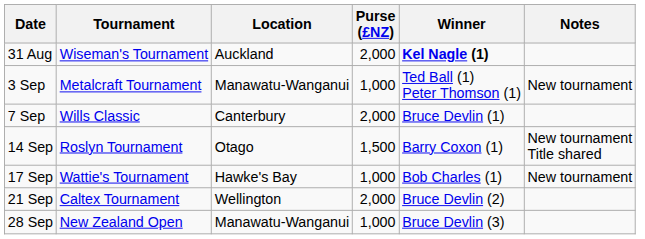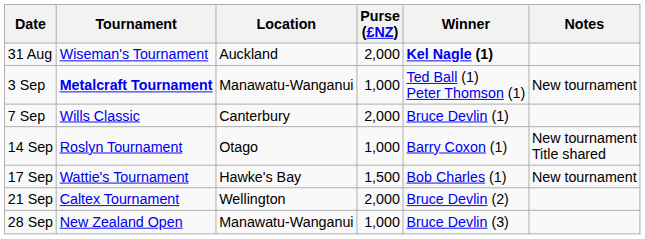 <table class="wikitable" style="font-size:95%">
 <tr>
 <th>Date</th>
 <th>Tournament</th>
 <th>Location</th>
 <th>Purse<br>(<a href='#'>£NZ</a>)</th>
 <th>Winner</th>
 <th>Notes</th>
 </tr>
 <tr>
 <td>31 Aug</td>
 <td><a href='#'>Wiseman's Tournament</a></td>
 <td>Auckland</td>
 <td align=right>2,000</td>
 <td><strong> <a href='#'>Kel Nagle</a> (1)</strong></td>
 <td></td>
 </tr>
 <tr>
 <td>3 Sep</td>
-<td><a href='#'>Metalcraft Tournament</a></td>
+<td><strong><a href='#'>Metalcraft Tournament</a></strong></td>
 <td>Manawatu-Wanganui</td>
 <td align=right>1,000</td>
 <td> <a href='#'>Ted Ball</a> (1)<br> <a href='#'>Peter Thomson</a> (1)</td>
 <td>New tournament</td>
 </tr>
 <tr>
 <td>7 Sep</td>
 <td><a href='#'>Wills Classic</a></td>
 <td>Canterbury</td>
 <td align=right>2,000</td>
 <td> <a href='#'>Bruce Devlin</a> (1)</td>
 <td></td>
 </tr>
 <tr>
 <td>14 Sep</td>
 <td><a href='#'>Roslyn Tournament</a></td>
 <td>Otago</td>
-<td align=right>1,500</td>
+<td align=right>1,000</td>
 <td> <a href='#'>Barry Coxon</a> (1)</td>
 <td>New tournament<br>Title shared</td>
 </tr>
 <tr>
 <td>17 Sep</td>
 <td><a href='#'>Wattie's Tournament</a></td>
 <td>Hawke's Bay</td>
-<td align=right>1,000</td>
+<td align=right>1,500</td>
 <td> <a href='#'>Bob Charles</a> (1)</td>
 <td>New tournament</td>
 </tr>
 <tr>
 <td>21 Sep</td>
 <td><a href='#'>Caltex Tournament</a></td>
 <td>Wellington</td>
 <td align=right>2,000</td>
 <td> <a href='#'>Bruce Devlin</a> (2)</td>
 <td></td>
 </tr>
 <tr>
 <td>28 Sep</td>
 <td><a href='#'>New Zealand Open</a></td>
 <td>Manawatu-Wanganui</td>
 <td align=right>1,000</td>
 <td> <a href='#'>Bruce Devlin</a> (3)</td>
 <td></td>
 </tr>
 </table>
